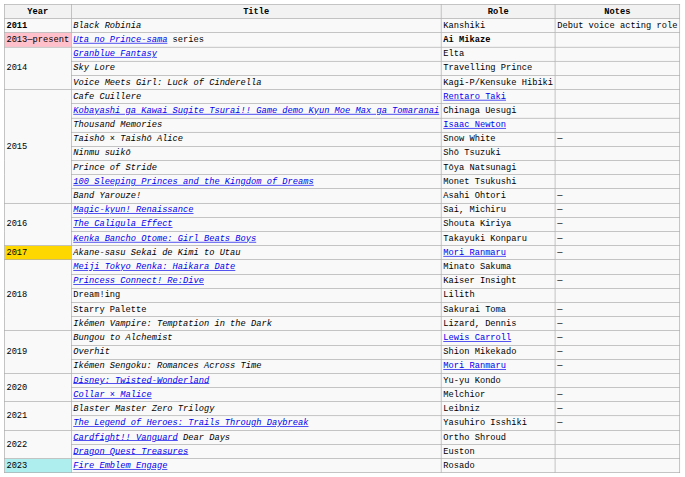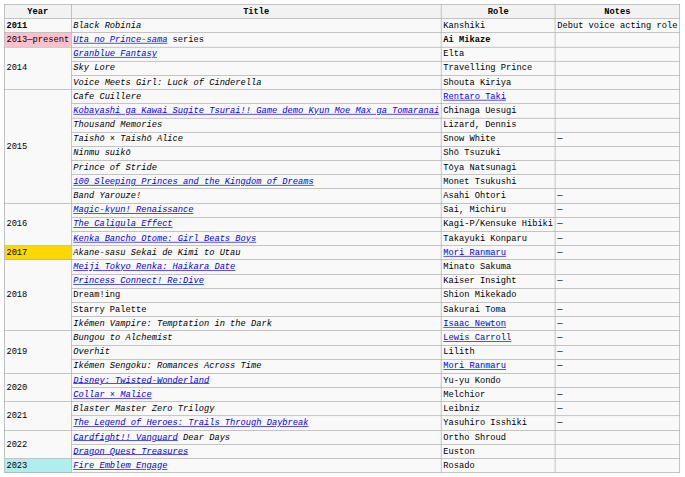 <table class="wikitable sortable">
 <tr>
 <th>Year</th>
 <th>Title</th>
 <th>Role</th>
 <th class="unsortable">Notes</th>
 </tr>
 <tr>
 <td><strong>2011</strong></td>
 <td><em>Black Robinia</em></td>
 <td>Kanshiki</td>
 <td>Debut voice acting role</td>
 </tr>
 <tr>
 <td style="background: pink;">2013—present</td>
 <td><em><a href='#'>Uta no Prince-sama</a></em> series</td>
 <td><strong>Ai Mikaze</strong></td>
 <td></td>
 </tr>
 <tr>
 <td rowspan="3">2014</td>
 <td><em><a href='#'>Granblue Fantasy</a></em></td>
 <td>Elta</td>
 <td></td>
 </tr>
 <tr>
 <td><em>Sky Lore</em></td>
 <td>Travelling Prince</td>
 <td></td>
 </tr>
 <tr>
 <td><em>Voice Meets Girl: Luck of Cinderella</em></td>
-<td>Kagi-P/Kensuke Hibiki</td>
+<td>Shouta Kiriya</td>
 <td></td>
 </tr>
 <tr>
 <td rowspan="8">2015</td>
 <td><em>Cafe Cuillere</em></td>
 <td><a href='#'>Rentaro Taki</a></td>
 <td></td>
 </tr>
 <tr>
 <td><em><a href='#'>Kobayashi ga Kawai Sugite Tsurai!! Game demo Kyun Moe Max ga Tomaranai</a></em></td>
 <td>Chinaga Uesugi</td>
 <td></td>
 </tr>
 <tr>
 <td><em>Thousand Memories</em></td>
-<td><a href='#'>Isaac Newton</a></td>
+<td>Lizard, Dennis</td>
 <td></td>
 </tr>
 <tr>
 <td><em>Taishō × Taishō Alice</em></td>
 <td>Snow White</td>
 <td>—</td>
 </tr>
 <tr>
 <td><em>Ninmu suikō</em></td>
 <td>Shō Tsuzuki</td>
 <td></td>
 </tr>
 <tr>
 <td><em>Prince of Stride</em></td>
 <td>Tōya Natsunagi</td>
 <td></td>
 </tr>
 <tr>
 <td><em><a href='#'>100 Sleeping Princes and the Kingdom of Dreams</a></em></td>
 <td>Monet Tsukushi</td>
 <td></td>
 </tr>
 <tr>
 <td><em>Band Yarouze!</em></td>
 <td>Asahi Ohtori</td>
 <td>—</td>
 </tr>
 <tr>
 <td rowspan="3">2016</td>
 <td><em><a href='#'>Magic-kyun! Renaissance</a></em></td>
 <td>Sai, Michiru</td>
 <td>—</td>
 </tr>
 <tr>
 <td><em><a href='#'>The Caligula Effect</a></em></td>
-<td>Shouta Kiriya</td>
+<td>Kagi-P/Kensuke Hibiki</td>
 <td>—</td>
 </tr>
 <tr>
 <td><em><a href='#'>Kenka Bancho Otome: Girl Beats Boys</a></em></td>
 <td>Takayuki Konparu</td>
 <td>—</td>
 </tr>
 <tr>
 <td style="background: gold;">2017</td>
 <td><em>Akane-sasu Sekai de Kimi to Utau</em></td>
 <td><a href='#'>Mori Ranmaru</a></td>
 <td>—</td>
 </tr>
 <tr>
 <td rowspan="5">2018</td>
 <td><em><a href='#'>Meiji Tokyo Renka: Haikara Date</a></em></td>
 <td>Minato Sakuma</td>
 <td></td>
 </tr>
 <tr>
 <td><em><a href='#'>Princess Connect! Re:Dive</a></em></td>
 <td>Kaiser Insight</td>
 <td>—</td>
 </tr>
 <tr>
 <td>Dream!ing</td>
-<td>Lilith</td>
+<td>Shion Mikekado</td>
 <td></td>
 </tr>
 <tr>
 <td>Starry Palette</td>
 <td>Sakurai Toma</td>
 <td>—</td>
 </tr>
 <tr>
 <td><em>Ikémen Vampire: Temptation in the Dark</em></td>
-<td>Lizard, Dennis</td>
+<td><a href='#'>Isaac Newton</a></td>
 <td>—</td>
 </tr>
 <tr>
 <td rowspan="3">2019</td>
 <td><em>Bungou to Alchemist</em></td>
 <td><a href='#'>Lewis Carroll</a></td>
 <td>—</td>
 </tr>
 <tr>
 <td><em>Overhit</em></td>
-<td>Shion Mikekado</td>
+<td>Lilith</td>
 <td>—</td>
 </tr>
 <tr>
 <td><em>Ikémen Sengoku: Romances Across Time</em></td>
 <td><a href='#'>Mori Ranmaru</a></td>
 <td>—</td>
 </tr>
 <tr>
 <td rowspan="2">2020</td>
 <td><em><a href='#'>Disney: Twisted-Wonderland</a></em></td>
 <td>Yu-yu Kondo</td>
 <td></td>
 </tr>
 <tr>
 <td><em><a href='#'>Collar × Malice</a></em></td>
 <td>Melchior</td>
 <td>—</td>
 </tr>
 <tr>
 <td rowspan="2">2021</td>
 <td><em>Blaster Master Zero Trilogy</em></td>
 <td>Leibniz</td>
 <td>—</td>
 </tr>
 <tr>
 <td><em><a href='#'>The Legend of Heroes: Trails Through Daybreak</a></em></td>
 <td>Yasuhiro Isshiki</td>
 <td>—</td>
 </tr>
 <tr>
 <td rowspan="2">2022</td>
 <td><em><a href='#'>Cardfight!! Vanguard</a> Dear Days</em></td>
 <td>Ortho Shroud</td>
 <td></td>
 </tr>
 <tr>
 <td><em><a href='#'>Dragon Quest Treasures</a></em></td>
 <td>Euston</td>
 <td></td>
 </tr>
 <tr>
 <td style="background: paleturquoise;">2023</td>
 <td><em><a href='#'>Fire Emblem Engage</a></em></td>
 <td>Rosado</td>
 </tr>
 </table>
